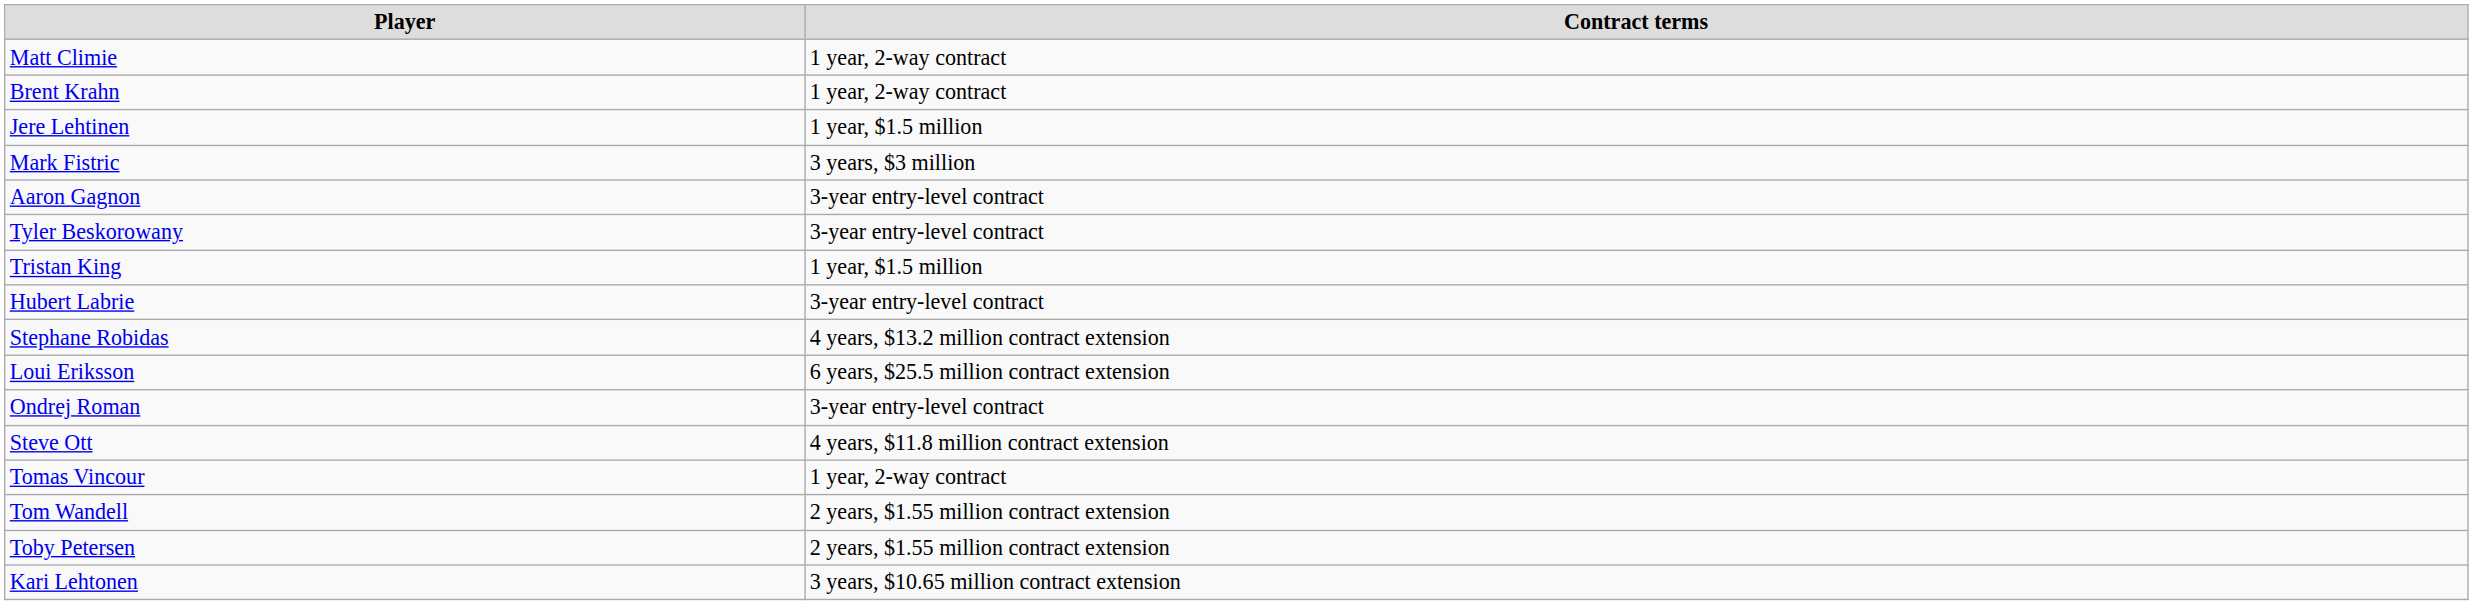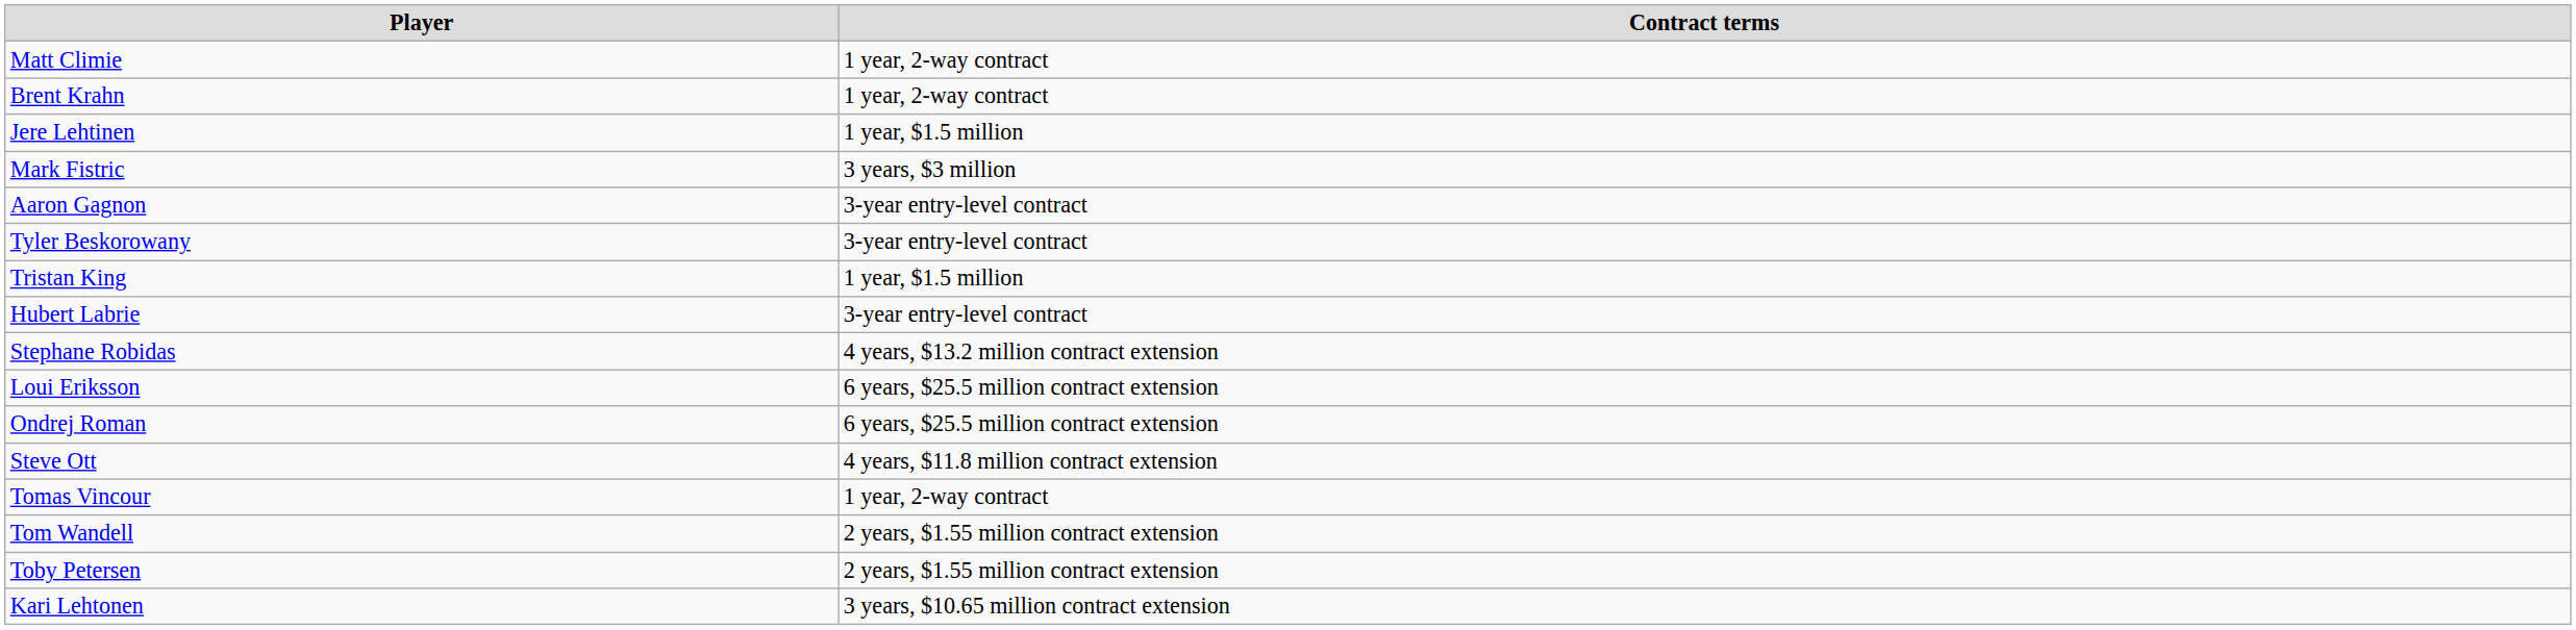 <table class="wikitable" width=90%>
 <tr align="center"  bgcolor="#dddddd">
 <td><strong>Player</strong></td>
 <td><strong>Contract terms</strong></td>
 </tr>
 <tr>
 <td><a href='#'>Matt Climie</a></td>
 <td>1 year, 2-way contract</td>
 </tr>
 <tr>
 <td><a href='#'>Brent Krahn</a></td>
 <td>1 year, 2-way contract</td>
 </tr>
 <tr>
 <td><a href='#'>Jere Lehtinen</a></td>
 <td>1 year, $1.5 million</td>
 </tr>
 <tr>
 <td><a href='#'>Mark Fistric</a></td>
 <td>3 years, $3 million</td>
 </tr>
 <tr>
 <td><a href='#'>Aaron Gagnon</a></td>
 <td>3-year entry-level contract</td>
 </tr>
 <tr>
 <td><a href='#'>Tyler Beskorowany</a></td>
 <td>3-year entry-level contract</td>
 </tr>
 <tr>
 <td><a href='#'>Tristan King</a></td>
 <td>1 year, $1.5 million</td>
 </tr>
 <tr>
 <td><a href='#'>Hubert Labrie</a></td>
 <td>3-year entry-level contract</td>
 </tr>
 <tr>
 <td><a href='#'>Stephane Robidas</a></td>
 <td>4 years, $13.2 million contract extension</td>
 </tr>
 <tr>
 <td><a href='#'>Loui Eriksson</a></td>
 <td>6 years, $25.5 million contract extension</td>
 </tr>
 <tr>
 <td><a href='#'>Ondrej Roman</a></td>
-<td>3-year entry-level contract</td>
+<td>6 years, $25.5 million contract extension</td>
 </tr>
 <tr>
 <td><a href='#'>Steve Ott</a></td>
 <td>4 years, $11.8 million contract extension</td>
 </tr>
 <tr>
 <td><a href='#'>Tomas Vincour</a></td>
 <td>1 year, 2-way contract</td>
 </tr>
 <tr>
 <td><a href='#'>Tom Wandell</a></td>
 <td>2 years, $1.55 million contract extension</td>
 </tr>
 <tr>
 <td><a href='#'>Toby Petersen</a></td>
 <td>2 years, $1.55 million contract extension</td>
 </tr>
 <tr>
 <td><a href='#'>Kari Lehtonen</a></td>
 <td>3 years, $10.65 million contract extension</td>
 </tr>
 </table>
